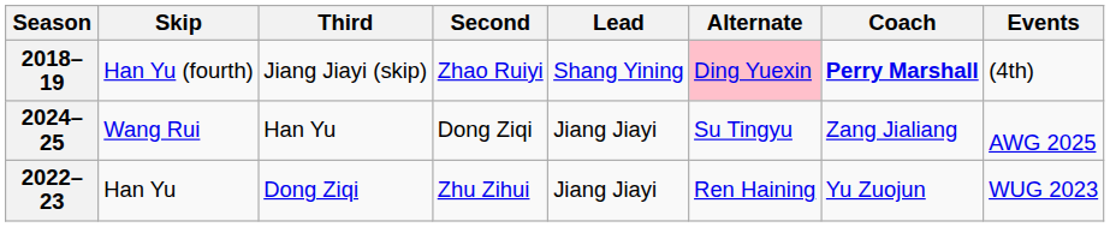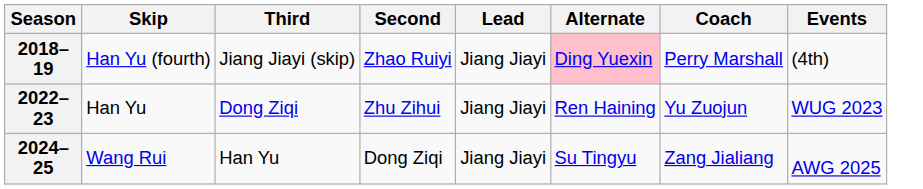 <table class="wikitable">
 <tr>
 <th scope="col" width="60">Season</th>
 <th scope="col">Skip</th>
 <th scope="col">Third</th>
 <th scope="col">Second</th>
 <th scope="col">Lead</th>
 <th scope="col">Alternate</th>
 <th scope="col">Coach</th>
 <th scope="col">Events</th>
 </tr>
 <tr>
 <th scope="row">2018–19</th>
 <td><a href='#'>Han Yu</a> (fourth)</td>
 <td>Jiang Jiayi (skip)</td>
 <td><a href='#'>Zhao Ruiyi</a></td>
-<td><a href='#'>Shang Yining</a></td>
+<td>Jiang Jiayi</td>
 <td style="background: pink;"><a href='#'>Ding Yuexin</a></td>
-<td><strong><a href='#'>Perry Marshall</a></strong></td>
+<td><a href='#'>Perry Marshall</a></td>
 <td> (4th)</td>
+</tr>
+<tr>
+<th scope="row">2022–23</th>
+<td>Han Yu</td>
+<td><a href='#'>Dong Ziqi</a></td>
+<td><a href='#'>Zhu Zihui</a></td>
+<td>Jiang Jiayi</td>
+<td><a href='#'>Ren Haining</a></td>
+<td><a href='#'>Yu Zuojun</a></td>
+<td><a href='#'>WUG 2023</a> </td>
 </tr>
 <tr>
 <th scope="row">2024–25</th>
 <td><a href='#'>Wang Rui</a></td>
 <td>Han Yu</td>
 <td>Dong Ziqi</td>
 <td>Jiang Jiayi</td>
 <td><a href='#'>Su Tingyu</a></td>
 <td><a href='#'>Zang Jialiang</a></td>
 <td>  <br> <a href='#'>AWG 2025</a>  <br>  </td>
 </tr>
-<tr>
-<th scope="row">2022–23</th>
-<td>Han Yu</td>
-<td><a href='#'>Dong Ziqi</a></td>
-<td><a href='#'>Zhu Zihui</a></td>
-<td>Jiang Jiayi</td>
-<td><a href='#'>Ren Haining</a></td>
-<td><a href='#'>Yu Zuojun</a></td>
-<td><a href='#'>WUG 2023</a> </td>
-</tr>
 </table>
